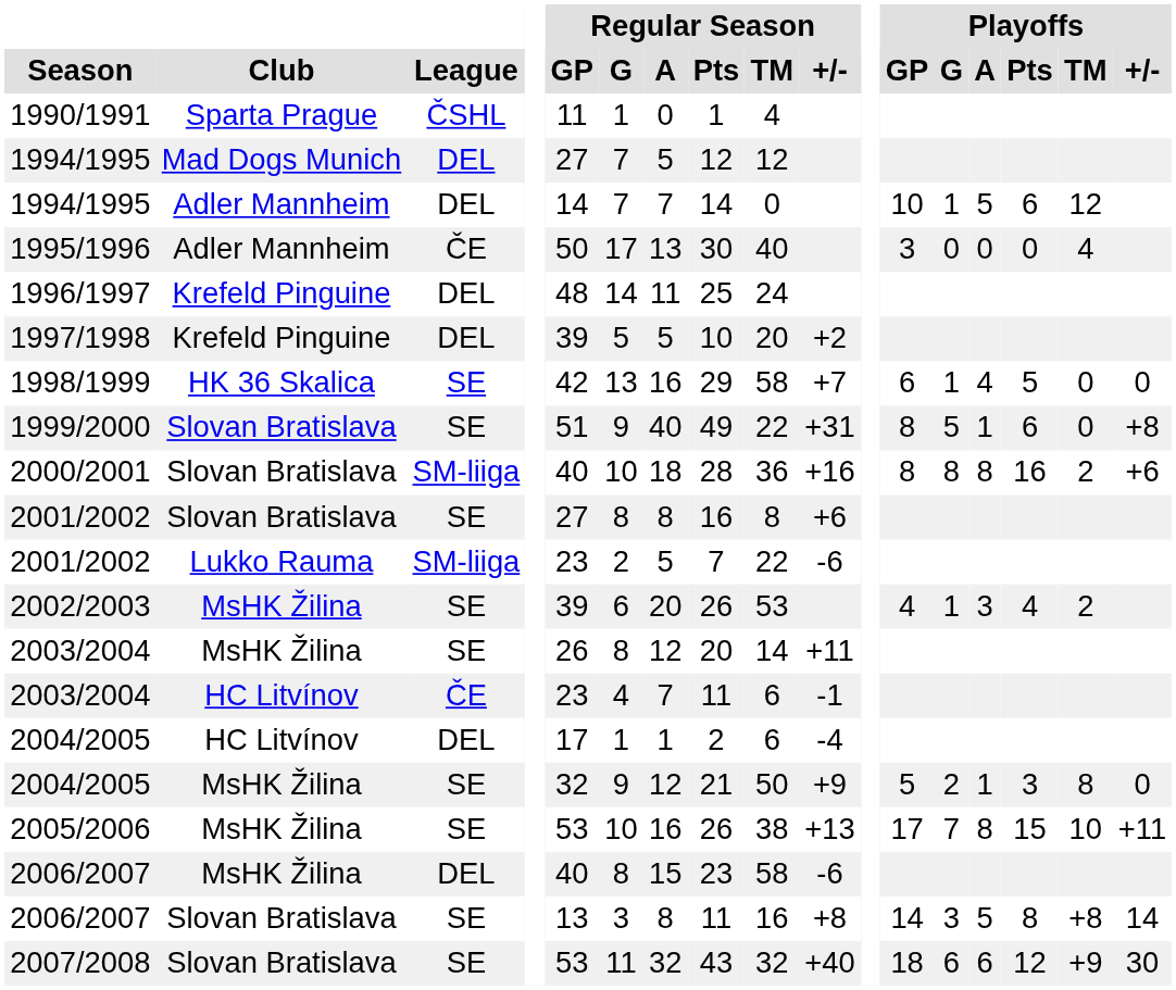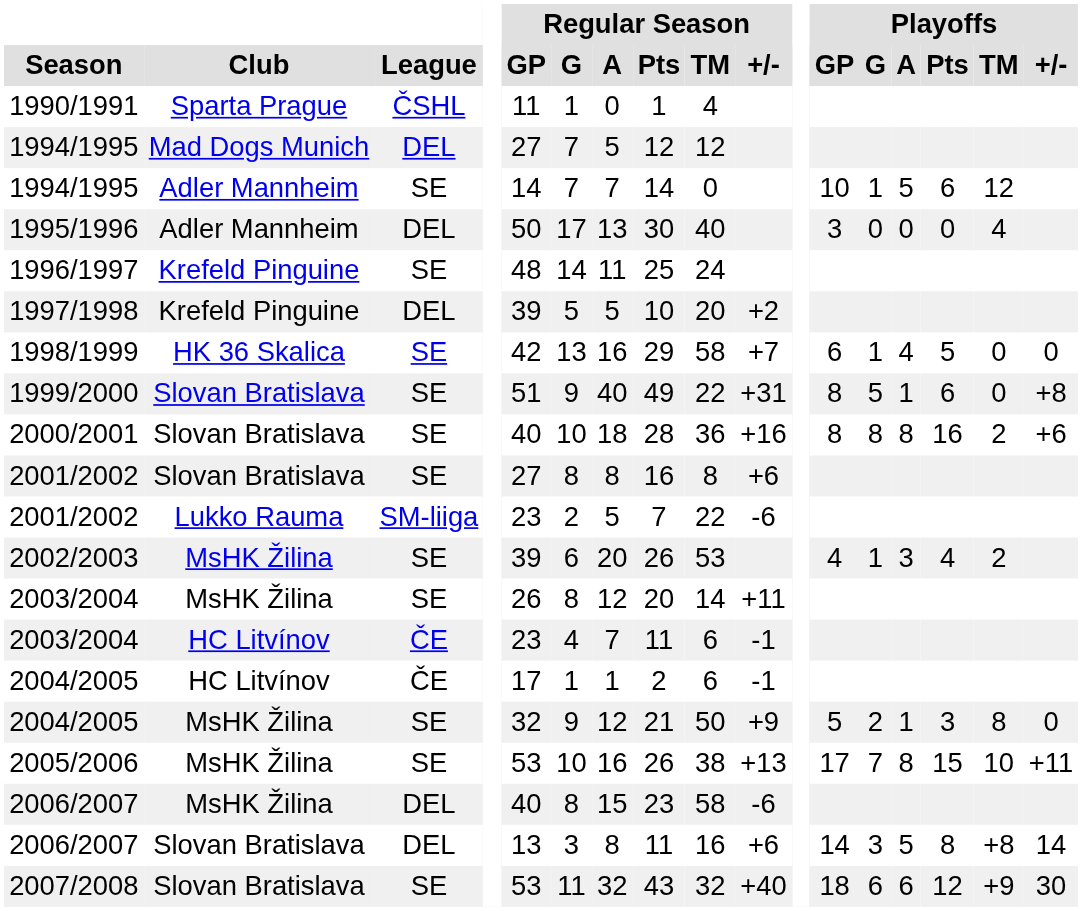 <table CELLPADDING="3" style="border-style:none;border-collapse:collapse;text-align:center;">
 <tr style="background-color:#e0e0e0;">
 <th colspan="3" style="background-color:#ffffff;"> </th>
 <th rowspan="99" style="background-color:#ffffff;"> </th>
 <th colspan="6">Regular Season</th>
 <th rowspan="99" style="background-color:#ffffff;"> </th>
 <th colspan="6">Playoffs</th>
 </tr>
 <tr style="background-color:#e0e0e0;">
 <th>Season</th>
 <th>Club</th>
 <th>League</th>
 <th>GP</th>
 <th>G</th>
 <th>A</th>
 <th>Pts</th>
 <th>TM</th>
 <th>+/-</th>
 <th>GP</th>
 <th>G</th>
 <th>A</th>
 <th>Pts</th>
 <th>TM</th>
 <th>+/-</th>
 </tr>
 <tr>
 <td>1990/1991</td>
 <td><a href='#'>Sparta Prague</a></td>
 <td><a href='#'>ČSHL</a></td>
 <td>11</td>
 <td>1</td>
 <td>0</td>
 <td>1</td>
 <td>4</td>
 <td></td>
 <td></td>
 <td></td>
 <td></td>
 <td></td>
 <td></td>
 <td></td>
 </tr>
 <tr ALIGN="center" bgcolor="#f0f0f0">
 <td>1994/1995</td>
 <td><a href='#'>Mad Dogs Munich</a></td>
 <td><a href='#'>DEL</a></td>
 <td>27</td>
 <td>7</td>
 <td>5</td>
 <td>12</td>
 <td>12</td>
 <td></td>
 <td></td>
 <td></td>
 <td></td>
 <td></td>
 <td></td>
 <td></td>
 </tr>
 <tr>
 <td>1994/1995</td>
 <td><a href='#'>Adler Mannheim</a></td>
-<td>DEL</td>
+<td>SE</td>
 <td>14</td>
 <td>7</td>
 <td>7</td>
 <td>14</td>
 <td>0</td>
 <td></td>
 <td>10</td>
 <td>1</td>
 <td>5</td>
 <td>6</td>
 <td>12</td>
 <td></td>
 </tr>
 <tr ALIGN="center" bgcolor="#f0f0f0">
 <td>1995/1996</td>
 <td>Adler Mannheim</td>
-<td>ČE</td>
+<td>DEL</td>
 <td>50</td>
 <td>17</td>
 <td>13</td>
 <td>30</td>
 <td>40</td>
 <td></td>
 <td>3</td>
 <td>0</td>
 <td>0</td>
 <td>0</td>
 <td>4</td>
 <td></td>
 </tr>
 <tr>
 <td>1996/1997</td>
 <td><a href='#'>Krefeld Pinguine</a></td>
-<td>DEL</td>
+<td>SE</td>
 <td>48</td>
 <td>14</td>
 <td>11</td>
 <td>25</td>
 <td>24</td>
 <td></td>
 <td></td>
 <td></td>
 <td></td>
 <td></td>
 <td></td>
 <td></td>
 </tr>
 <tr ALIGN="center" bgcolor="#f0f0f0">
 <td>1997/1998</td>
 <td>Krefeld Pinguine</td>
 <td>DEL</td>
 <td>39</td>
 <td>5</td>
 <td>5</td>
 <td>10</td>
 <td>20</td>
 <td>+2</td>
 <td></td>
 <td></td>
 <td></td>
 <td></td>
 <td></td>
 <td></td>
 </tr>
 <tr>
 <td>1998/1999</td>
 <td><a href='#'>HK 36 Skalica</a></td>
 <td><a href='#'>SE</a></td>
 <td>42</td>
 <td>13</td>
 <td>16</td>
 <td>29</td>
 <td>58</td>
 <td>+7</td>
 <td>6</td>
 <td>1</td>
 <td>4</td>
 <td>5</td>
 <td>0</td>
 <td>0</td>
 </tr>
 <tr ALIGN="center" bgcolor="#f0f0f0">
 <td>1999/2000</td>
 <td><a href='#'>Slovan Bratislava</a></td>
 <td>SE</td>
 <td>51</td>
 <td>9</td>
 <td>40</td>
 <td>49</td>
 <td>22</td>
 <td>+31</td>
 <td>8</td>
 <td>5</td>
 <td>1</td>
 <td>6</td>
 <td>0</td>
 <td>+8</td>
 </tr>
 <tr>
 <td>2000/2001</td>
 <td>Slovan Bratislava</td>
-<td><a href='#'>SM-liiga</a></td>
+<td>SE</td>
 <td>40</td>
 <td>10</td>
 <td>18</td>
 <td>28</td>
 <td>36</td>
 <td>+16</td>
 <td>8</td>
 <td>8</td>
 <td>8</td>
 <td>16</td>
 <td>2</td>
 <td>+6</td>
 </tr>
 <tr ALIGN="center" bgcolor="#f0f0f0">
 <td>2001/2002</td>
 <td>Slovan Bratislava</td>
 <td>SE</td>
 <td>27</td>
 <td>8</td>
 <td>8</td>
 <td>16</td>
 <td>8</td>
 <td>+6</td>
 <td></td>
 <td></td>
 <td></td>
 <td></td>
 <td></td>
 <td></td>
 </tr>
 <tr>
 <td>2001/2002</td>
 <td><a href='#'>Lukko Rauma</a></td>
 <td><a href='#'>SM-liiga</a></td>
 <td>23</td>
 <td>2</td>
 <td>5</td>
 <td>7</td>
 <td>22</td>
 <td>-6</td>
 <td></td>
 <td></td>
 <td></td>
 <td></td>
 <td></td>
 <td></td>
 </tr>
 <tr ALIGN="center" bgcolor="#f0f0f0">
 <td>2002/2003</td>
 <td><a href='#'>MsHK Žilina</a></td>
 <td>SE</td>
 <td>39</td>
 <td>6</td>
 <td>20</td>
 <td>26</td>
 <td>53</td>
 <td></td>
 <td>4</td>
 <td>1</td>
 <td>3</td>
 <td>4</td>
 <td>2</td>
 <td></td>
 </tr>
 <tr>
 <td>2003/2004</td>
 <td>MsHK Žilina</td>
 <td>SE</td>
 <td>26</td>
 <td>8</td>
 <td>12</td>
 <td>20</td>
 <td>14</td>
 <td>+11</td>
 <td></td>
 <td></td>
 <td></td>
 <td></td>
 <td></td>
 <td></td>
 </tr>
 <tr ALIGN="center" bgcolor="#f0f0f0">
 <td>2003/2004</td>
 <td><a href='#'>HC Litvínov</a></td>
 <td><a href='#'>ČE</a></td>
 <td>23</td>
 <td>4</td>
 <td>7</td>
 <td>11</td>
 <td>6</td>
 <td>-1</td>
 <td></td>
 <td></td>
 <td></td>
 <td></td>
 <td></td>
 <td></td>
 </tr>
 <tr>
 <td>2004/2005</td>
 <td>HC Litvínov</td>
-<td>DEL</td>
+<td>ČE</td>
 <td>17</td>
 <td>1</td>
 <td>1</td>
 <td>2</td>
 <td>6</td>
-<td>-4</td>
+<td>-1</td>
 <td></td>
 <td></td>
 <td></td>
 <td></td>
 <td></td>
 <td></td>
 </tr>
 <tr ALIGN="center" bgcolor="#f0f0f0">
 <td>2004/2005</td>
 <td>MsHK Žilina</td>
 <td>SE</td>
 <td>32</td>
 <td>9</td>
 <td>12</td>
 <td>21</td>
 <td>50</td>
 <td>+9</td>
 <td>5</td>
 <td>2</td>
 <td>1</td>
 <td>3</td>
 <td>8</td>
 <td>0</td>
 </tr>
 <tr>
 <td>2005/2006</td>
 <td>MsHK Žilina</td>
 <td>SE</td>
 <td>53</td>
 <td>10</td>
 <td>16</td>
 <td>26</td>
 <td>38</td>
 <td>+13</td>
 <td>17</td>
 <td>7</td>
 <td>8</td>
 <td>15</td>
 <td>10</td>
 <td>+11</td>
 </tr>
 <tr ALIGN="center" bgcolor="#f0f0f0">
 <td>2006/2007</td>
 <td>MsHK Žilina</td>
 <td>DEL</td>
 <td>40</td>
 <td>8</td>
 <td>15</td>
 <td>23</td>
 <td>58</td>
 <td>-6</td>
 <td></td>
 <td></td>
 <td></td>
 <td></td>
 <td></td>
 <td></td>
 </tr>
 <tr>
 <td>2006/2007</td>
 <td>Slovan Bratislava</td>
-<td>SE</td>
+<td>DEL</td>
 <td>13</td>
 <td>3</td>
 <td>8</td>
 <td>11</td>
 <td>16</td>
-<td>+8</td>
+<td>+6</td>
 <td>14</td>
 <td>3</td>
 <td>5</td>
 <td>8</td>
 <td>+8</td>
 <td>14</td>
 </tr>
 <tr ALIGN="center" bgcolor="#f0f0f0">
 <td>2007/2008</td>
 <td>Slovan Bratislava</td>
 <td>SE</td>
 <td>53</td>
 <td>11</td>
 <td>32</td>
 <td>43</td>
 <td>32</td>
 <td>+40</td>
 <td>18</td>
 <td>6</td>
 <td>6</td>
 <td>12</td>
 <td>+9</td>
 <td>30</td>
 </tr>
 </table>
